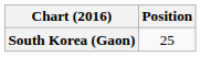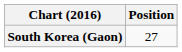 <table class="wikitable plainrowheaders" style="text-align:center;">
 <tr>
 <th>Chart (2016)</th>
 <th>Position</th>
 </tr>
 <tr>
 <th scope="row">South Korea (Gaon)</th>
-<td>25</td>
+<td>27</td>
 </tr>
 </table>
